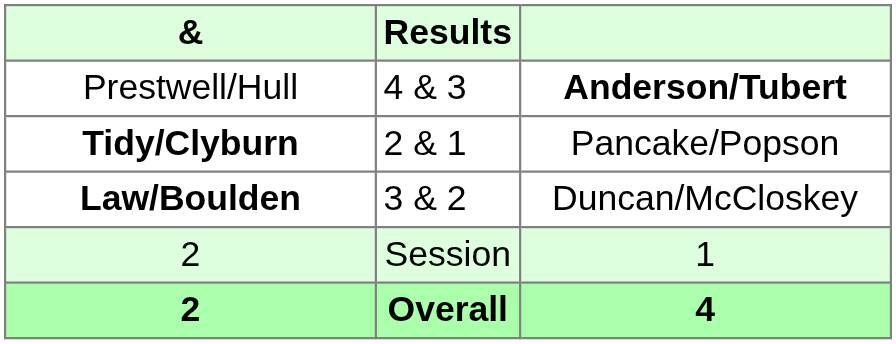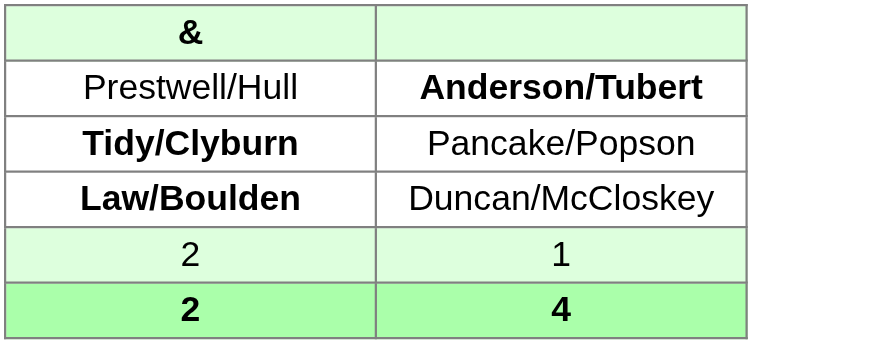 <table border="1" cellpadding="3" style="border-collapse: collapse; text-align:center;">
 <tr style="background:#ddffdd;">
 <th width=160> & </th>
-<th>Results</th>
 <th width=160></th>
 </tr>
 <tr>
 <td>Prestwell/Hull</td>
-<td align=left> 4 & 3</td>
 <td><strong>Anderson/Tubert</strong></td>
 </tr>
 <tr>
 <td><strong>Tidy/Clyburn</strong></td>
-<td align=left> 2 & 1</td>
 <td>Pancake/Popson</td>
 </tr>
 <tr>
 <td><strong>Law/Boulden</strong></td>
-<td align=left> 3 & 2</td>
 <td>Duncan/McCloskey</td>
 </tr>
 <tr style="background:#ddffdd;">
 <td>2</td>
-<td>Session</td>
 <td>1</td>
 </tr>
 <tr style="background:#aaffaa;">
 <th>2</th>
-<th>Overall</th>
 <th>4</th>
 </tr>
 </table>
